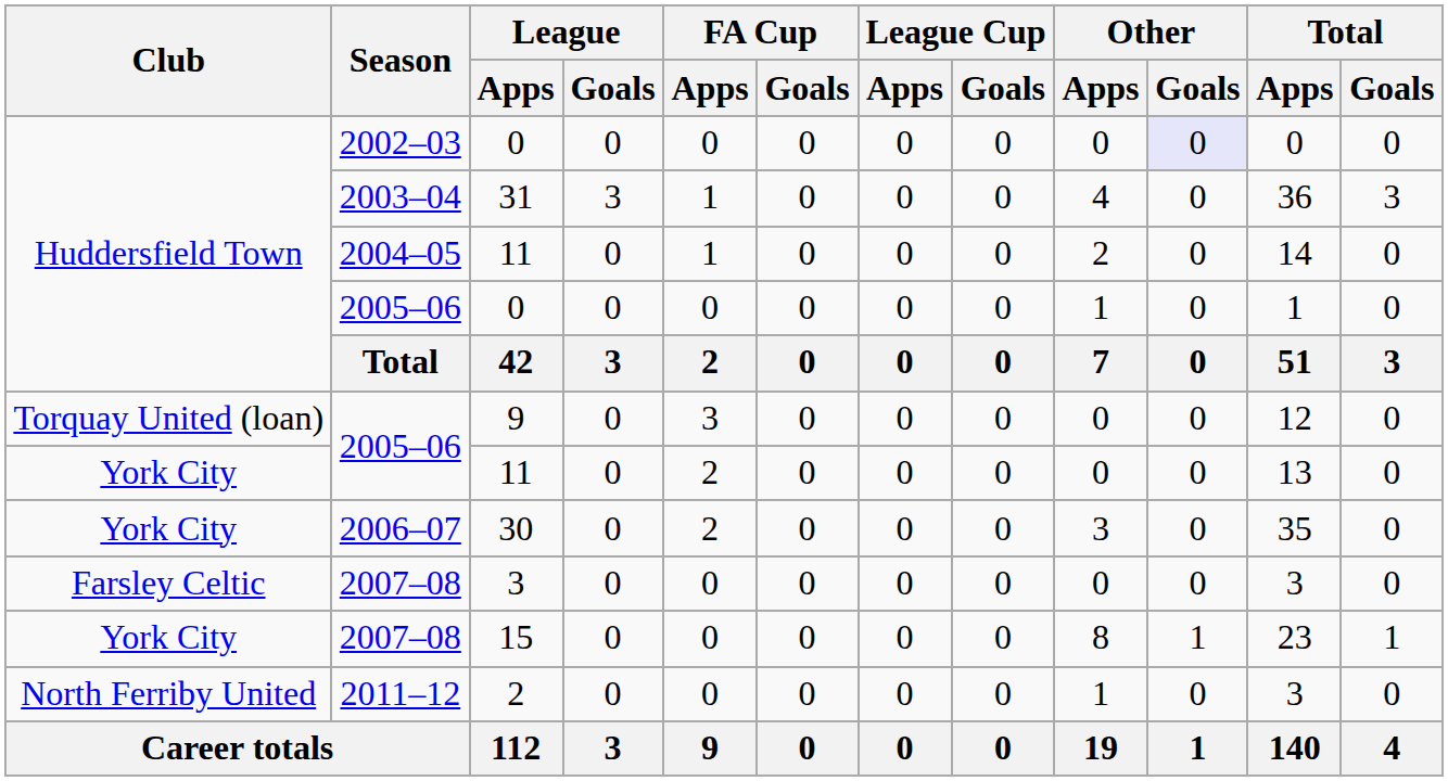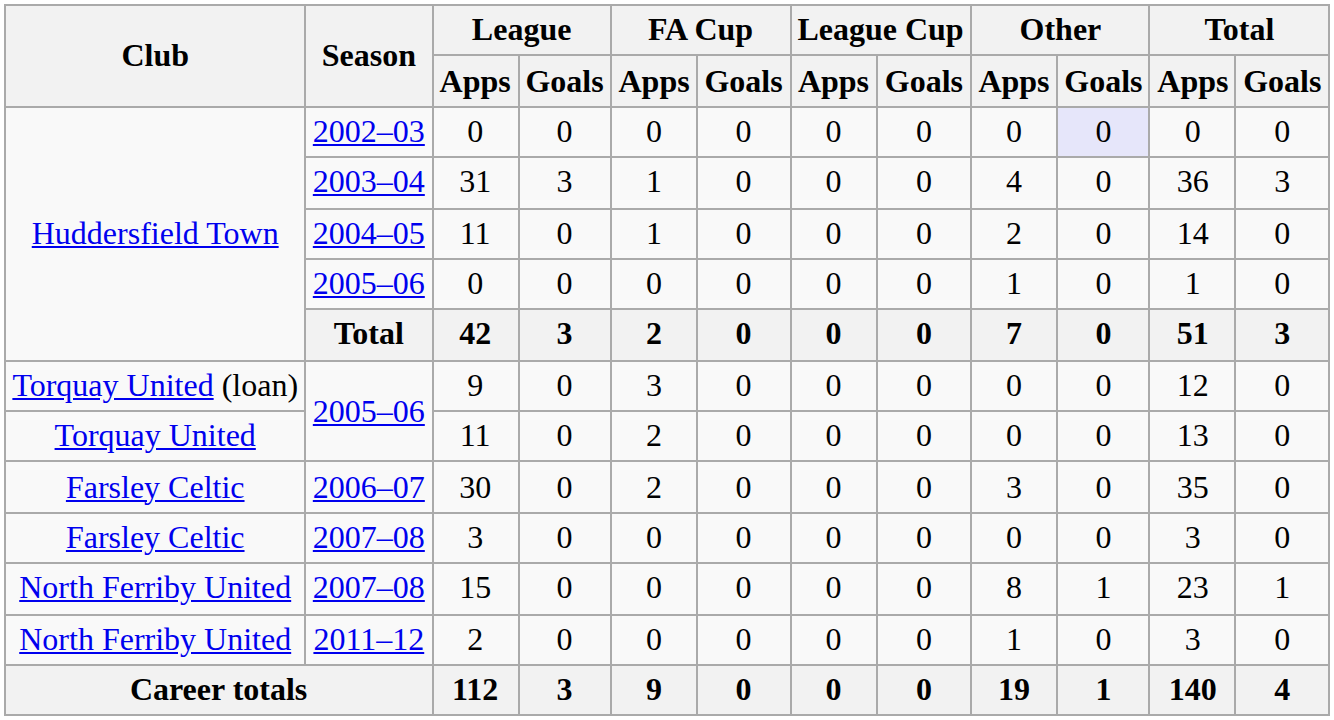 <table class="wikitable" style="text-align: center;">
 <tr>
 <th rowspan="2">Club</th>
 <th rowspan="2">Season</th>
 <th colspan="2">League</th>
 <th colspan="2">FA Cup</th>
 <th colspan="2">League Cup</th>
 <th colspan="2">Other</th>
 <th colspan="2">Total</th>
 </tr>
 <tr>
 <th>Apps</th>
 <th>Goals</th>
 <th>Apps</th>
 <th>Goals</th>
 <th>Apps</th>
 <th>Goals</th>
 <th>Apps</th>
 <th>Goals</th>
 <th>Apps</th>
 <th>Goals</th>
 </tr>
 <tr>
 <td rowspan="5" valign="center"><a href='#'>Huddersfield Town</a></td>
 <td><a href='#'>2002–03</a></td>
 <td>0</td>
 <td>0</td>
 <td>0</td>
 <td>0</td>
 <td>0</td>
 <td>0</td>
 <td>0</td>
 <td style="background: lavender;">0</td>
 <td>0</td>
 <td>0</td>
 </tr>
 <tr>
 <td><a href='#'>2003–04</a></td>
 <td>31</td>
 <td>3</td>
 <td>1</td>
 <td>0</td>
 <td>0</td>
 <td>0</td>
 <td>4</td>
 <td>0</td>
 <td>36</td>
 <td>3</td>
 </tr>
 <tr>
 <td><a href='#'>2004–05</a></td>
 <td>11</td>
 <td>0</td>
 <td>1</td>
 <td>0</td>
 <td>0</td>
 <td>0</td>
 <td>2</td>
 <td>0</td>
 <td>14</td>
 <td>0</td>
 </tr>
 <tr>
 <td><a href='#'>2005–06</a></td>
 <td>0</td>
 <td>0</td>
 <td>0</td>
 <td>0</td>
 <td>0</td>
 <td>0</td>
 <td>1</td>
 <td>0</td>
 <td>1</td>
 <td>0</td>
 </tr>
 <tr>
 <th>Total</th>
 <th>42</th>
 <th>3</th>
 <th>2</th>
 <th>0</th>
 <th>0</th>
 <th>0</th>
 <th>7</th>
 <th>0</th>
 <th>51</th>
 <th>3</th>
 </tr>
 <tr>
 <td rowspan="1" valign="center"><a href='#'>Torquay United</a> (loan)</td>
 <td rowspan="2"><a href='#'>2005–06</a></td>
 <td>9</td>
 <td>0</td>
 <td>3</td>
 <td>0</td>
 <td>0</td>
 <td>0</td>
 <td>0</td>
 <td>0</td>
 <td>12</td>
 <td>0</td>
 </tr>
 <tr>
-<td rowspan="1" valign="center"><a href='#'>York City</a></td>
+<td rowspan="1" valign="center"><a href='#'>Torquay United</a></td>
 <td>11</td>
 <td>0</td>
 <td>2</td>
 <td>0</td>
 <td>0</td>
 <td>0</td>
 <td>0</td>
 <td>0</td>
 <td>13</td>
 <td>0</td>
 </tr>
 <tr>
-<td rowspan="1" valign="center"><a href='#'>York City</a></td>
+<td rowspan="1" valign="center"><a href='#'>Farsley Celtic</a></td>
 <td><a href='#'>2006–07</a></td>
 <td>30</td>
 <td>0</td>
 <td>2</td>
 <td>0</td>
 <td>0</td>
 <td>0</td>
 <td>3</td>
 <td>0</td>
 <td>35</td>
 <td>0</td>
 </tr>
 <tr>
 <td rowspan="1" valign="center"><a href='#'>Farsley Celtic</a></td>
 <td><a href='#'>2007–08</a></td>
 <td>3</td>
 <td>0</td>
 <td>0</td>
 <td>0</td>
 <td>0</td>
 <td>0</td>
 <td>0</td>
 <td>0</td>
 <td>3</td>
 <td>0</td>
 </tr>
 <tr>
-<td rowspan="1" valign="center"><a href='#'>York City</a></td>
+<td rowspan="1" valign="center"><a href='#'>North Ferriby United</a></td>
 <td><a href='#'>2007–08</a></td>
 <td>15</td>
 <td>0</td>
 <td>0</td>
 <td>0</td>
 <td>0</td>
 <td>0</td>
 <td>8</td>
 <td>1</td>
 <td>23</td>
 <td>1</td>
 </tr>
 <tr>
 <td rowspan="1" valign="center"><a href='#'>North Ferriby United</a></td>
 <td><a href='#'>2011–12</a></td>
 <td>2</td>
 <td>0</td>
 <td>0</td>
 <td>0</td>
 <td>0</td>
 <td>0</td>
 <td>1</td>
 <td>0</td>
 <td>3</td>
 <td>0</td>
 </tr>
 <tr>
 <th colspan="2">Career totals</th>
 <th>112</th>
 <th>3</th>
 <th>9</th>
 <th>0</th>
 <th>0</th>
 <th>0</th>
 <th>19</th>
 <th>1</th>
 <th>140</th>
 <th>4</th>
 </tr>
 </table>
